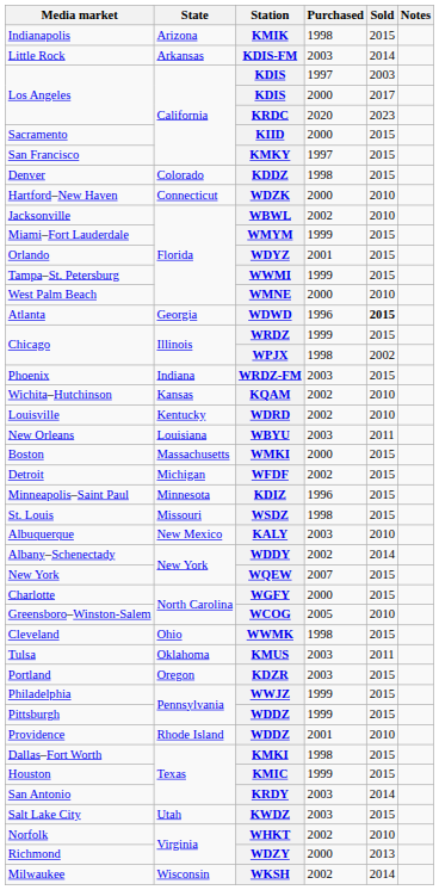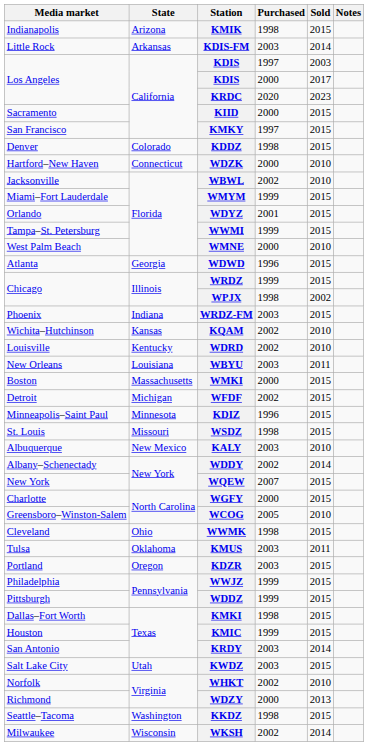 <table class="wikitable sortable">
 <tr>
 <th scope="col">Media market</th>
 <th scope="col">State</th>
 <th scope="col">Station</th>
 <th scope="col">Purchased</th>
 <th scope="col">Sold</th>
 <th scope="col" class="unsortable">Notes</th>
 </tr>
 <tr>
 <td><a href='#'>Indianapolis</a></td>
 <td><a href='#'>Arizona</a></td>
 <th scope="row"><a href='#'>KMIK</a></th>
 <td>1998</td>
 <td>2015</td>
 <td></td>
 </tr>
 <tr>
 <td><a href='#'>Little Rock</a></td>
 <td><a href='#'>Arkansas</a></td>
 <th scope="row"><a href='#'>KDIS-FM</a></th>
 <td>2003</td>
 <td>2014</td>
 <td></td>
 </tr>
 <tr>
 <td rowspan="3"><a href='#'>Los Angeles</a></td>
 <td rowspan="5"><a href='#'>California</a></td>
 <th scope="row"><a href='#'>KDIS</a></th>
 <td>1997</td>
 <td>2003</td>
 <td></td>
 </tr>
 <tr>
 <th scope="row"><a href='#'>KDIS</a></th>
 <td>2000</td>
 <td>2017</td>
 <td></td>
 </tr>
 <tr>
 <th scope="row"><a href='#'>KRDC</a></th>
 <td>2020</td>
 <td>2023</td>
 <td></td>
 </tr>
 <tr>
 <td><a href='#'>Sacramento</a></td>
 <th scope="row"><a href='#'>KIID</a></th>
 <td>2000</td>
 <td>2015</td>
 <td></td>
 </tr>
 <tr>
 <td><a href='#'>San Francisco</a></td>
 <th scope="row"><a href='#'>KMKY</a></th>
 <td>1997</td>
 <td>2015</td>
 <td></td>
 </tr>
 <tr>
 <td><a href='#'>Denver</a></td>
 <td><a href='#'>Colorado</a></td>
 <th scope="row"><a href='#'>KDDZ</a></th>
 <td>1998</td>
 <td>2015</td>
 <td></td>
 </tr>
 <tr>
 <td><a href='#'>Hartford</a>–<a href='#'>New Haven</a></td>
 <td><a href='#'>Connecticut</a></td>
 <th scope="row"><a href='#'>WDZK</a></th>
 <td>2000</td>
 <td>2010</td>
 <td></td>
 </tr>
 <tr>
 <td><a href='#'>Jacksonville</a></td>
 <td rowspan="5"><a href='#'>Florida</a></td>
 <th scope="row"><a href='#'>WBWL</a></th>
 <td>2002</td>
 <td>2010</td>
 <td></td>
 </tr>
 <tr>
 <td><a href='#'>Miami</a>–<a href='#'>Fort Lauderdale</a></td>
 <th scope="row"><a href='#'>WMYM</a></th>
 <td>1999</td>
 <td>2015</td>
 <td></td>
 </tr>
 <tr>
 <td><a href='#'>Orlando</a></td>
 <th scope="row"><a href='#'>WDYZ</a></th>
 <td>2001</td>
 <td>2015</td>
 <td></td>
 </tr>
 <tr>
 <td><a href='#'>Tampa</a>–<a href='#'>St. Petersburg</a></td>
 <th scope="row"><a href='#'>WWMI</a></th>
 <td>1999</td>
 <td>2015</td>
 <td></td>
 </tr>
 <tr>
 <td><a href='#'>West Palm Beach</a></td>
 <th scope="row"><a href='#'>WMNE</a></th>
 <td>2000</td>
 <td>2010</td>
 <td></td>
 </tr>
 <tr>
 <td><a href='#'>Atlanta</a></td>
 <td><a href='#'>Georgia</a></td>
 <th scope="row"><a href='#'>WDWD</a></th>
 <td>1996</td>
-<td><strong>2015</strong></td>
+<td>2015</td>
 <td></td>
 </tr>
 <tr>
 <td rowspan="2"><a href='#'>Chicago</a></td>
 <td rowspan="2"><a href='#'>Illinois</a></td>
 <th scope="row"><a href='#'>WRDZ</a></th>
 <td>1999</td>
 <td>2015</td>
 <td></td>
 </tr>
 <tr>
 <th scope="row"><a href='#'>WPJX</a></th>
 <td>1998</td>
 <td>2002</td>
 <td></td>
 </tr>
 <tr>
 <td><a href='#'>Phoenix</a></td>
 <td><a href='#'>Indiana</a></td>
 <th scope="row"><a href='#'>WRDZ-FM</a></th>
 <td>2003</td>
 <td>2015</td>
 <td></td>
 </tr>
 <tr>
 <td><a href='#'>Wichita</a>–<a href='#'>Hutchinson</a></td>
 <td><a href='#'>Kansas</a></td>
 <th scope="row"><a href='#'>KQAM</a></th>
 <td>2002</td>
 <td>2010</td>
 <td></td>
 </tr>
 <tr>
 <td><a href='#'>Louisville</a></td>
 <td><a href='#'>Kentucky</a></td>
 <th scope="row"><a href='#'>WDRD</a></th>
 <td>2002</td>
 <td>2010</td>
 <td></td>
 </tr>
 <tr>
 <td><a href='#'>New Orleans</a></td>
 <td><a href='#'>Louisiana</a></td>
 <th scope="row"><a href='#'>WBYU</a></th>
 <td>2003</td>
 <td>2011</td>
 <td></td>
 </tr>
 <tr>
 <td><a href='#'>Boston</a></td>
 <td><a href='#'>Massachusetts</a></td>
 <th scope="row"><a href='#'>WMKI</a></th>
 <td>2000</td>
 <td>2015</td>
 <td></td>
 </tr>
 <tr>
 <td><a href='#'>Detroit</a></td>
 <td><a href='#'>Michigan</a></td>
 <th scope="row"><a href='#'>WFDF</a></th>
 <td>2002</td>
 <td>2015</td>
 <td></td>
 </tr>
 <tr>
 <td><a href='#'>Minneapolis</a>–<a href='#'>Saint Paul</a></td>
 <td><a href='#'>Minnesota</a></td>
 <th scope="row"><a href='#'>KDIZ</a></th>
 <td>1996</td>
 <td>2015</td>
 <td></td>
 </tr>
 <tr>
 <td><a href='#'>St. Louis</a></td>
 <td><a href='#'>Missouri</a></td>
 <th scope="row"><a href='#'>WSDZ</a></th>
 <td>1998</td>
 <td>2015</td>
 <td></td>
 </tr>
 <tr>
 <td><a href='#'>Albuquerque</a></td>
 <td><a href='#'>New Mexico</a></td>
 <th scope="row"><a href='#'>KALY</a></th>
 <td>2003</td>
 <td>2010</td>
 <td></td>
 </tr>
 <tr>
 <td><a href='#'>Albany</a>–<a href='#'>Schenectady</a></td>
 <td rowspan="2"><a href='#'>New York</a></td>
 <th scope="row"><a href='#'>WDDY</a></th>
 <td>2002</td>
 <td>2014</td>
 <td></td>
 </tr>
 <tr>
 <td><a href='#'>New York</a></td>
 <th scope="row"><a href='#'>WQEW</a></th>
 <td>2007</td>
 <td>2015</td>
 <td></td>
 </tr>
 <tr>
 <td><a href='#'>Charlotte</a></td>
 <td rowspan="2"><a href='#'>North Carolina</a></td>
 <th scope="row"><a href='#'>WGFY</a></th>
 <td>2000</td>
 <td>2015</td>
 <td></td>
 </tr>
 <tr>
 <td><a href='#'>Greensboro</a>–<a href='#'>Winston-Salem</a></td>
 <th scope="row"><a href='#'>WCOG</a></th>
 <td>2005</td>
 <td>2010</td>
 <td></td>
 </tr>
 <tr>
 <td><a href='#'>Cleveland</a></td>
 <td><a href='#'>Ohio</a></td>
 <th scope="row"><a href='#'>WWMK</a></th>
 <td>1998</td>
 <td>2015</td>
 <td></td>
 </tr>
 <tr>
 <td><a href='#'>Tulsa</a></td>
 <td><a href='#'>Oklahoma</a></td>
 <th scope="row"><a href='#'>KMUS</a></th>
 <td>2003</td>
 <td>2011</td>
 <td></td>
 </tr>
 <tr>
 <td><a href='#'>Portland</a></td>
 <td><a href='#'>Oregon</a></td>
 <th scope="row"><a href='#'>KDZR</a></th>
 <td>2003</td>
 <td>2015</td>
 <td></td>
 </tr>
 <tr>
 <td><a href='#'>Philadelphia</a></td>
 <td rowspan="2"><a href='#'>Pennsylvania</a></td>
 <th scope="row"><a href='#'>WWJZ</a></th>
 <td>1999</td>
 <td>2015</td>
 <td></td>
 </tr>
 <tr>
 <td><a href='#'>Pittsburgh</a></td>
 <th scope="row"><a href='#'>WDDZ</a></th>
 <td>1999</td>
 <td>2015</td>
 <td></td>
 </tr>
 <tr>
-<td><a href='#'>Providence</a></td>
-<td><a href='#'>Rhode Island</a></td>
-<th scope="row"><a href='#'>WDDZ</a></th>
-<td>2001</td>
-<td>2010</td>
-<td></td>
-</tr>
-<tr>
 <td><a href='#'>Dallas</a>–<a href='#'>Fort Worth</a></td>
 <td rowspan="3"><a href='#'>Texas</a></td>
 <th scope="row"><a href='#'>KMKI</a></th>
 <td>1998</td>
 <td>2015</td>
 <td></td>
 </tr>
 <tr>
 <td><a href='#'>Houston</a></td>
 <th scope="row"><a href='#'>KMIC</a></th>
 <td>1999</td>
 <td>2015</td>
 <td></td>
 </tr>
 <tr>
 <td><a href='#'>San Antonio</a></td>
 <th scope="row"><a href='#'>KRDY</a></th>
 <td>2003</td>
 <td>2014</td>
 <td></td>
 </tr>
 <tr>
 <td><a href='#'>Salt Lake City</a></td>
 <td><a href='#'>Utah</a></td>
 <th scope="row"><a href='#'>KWDZ</a></th>
 <td>2003</td>
 <td>2015</td>
 <td></td>
 </tr>
 <tr>
 <td><a href='#'>Norfolk</a></td>
 <td rowspan="2"><a href='#'>Virginia</a></td>
 <th scope="row"><a href='#'>WHKT</a></th>
 <td>2002</td>
 <td>2010</td>
 <td></td>
 </tr>
 <tr>
 <td><a href='#'>Richmond</a></td>
 <th scope="row"><a href='#'>WDZY</a></th>
 <td>2000</td>
 <td>2013</td>
 <td></td>
 </tr>
 <tr>
+<td><a href='#'>Seattle</a>–<a href='#'>Tacoma</a></td>
+<td><a href='#'>Washington</a></td>
+<th scope="row"><a href='#'>KKDZ</a></th>
+<td>1998</td>
+<td>2015</td>
+<td></td>
+</tr>
+<tr>
 <td><a href='#'>Milwaukee</a></td>
 <td><a href='#'>Wisconsin</a></td>
 <th scope="row"><a href='#'>WKSH</a></th>
 <td>2002</td>
 <td>2014</td>
 <td></td>
 </tr>
 </table>
